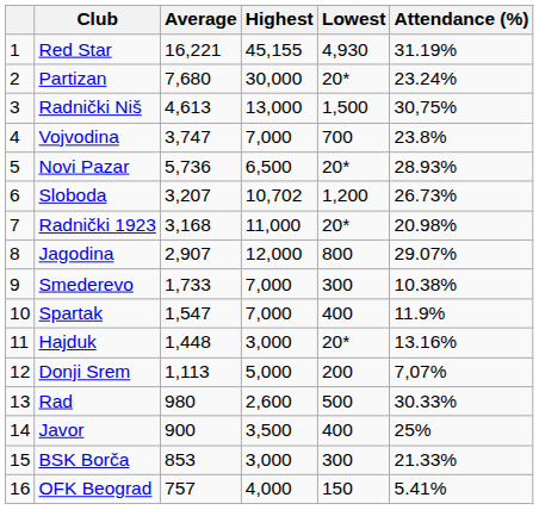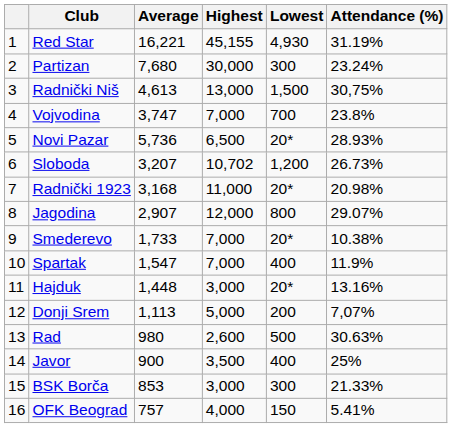 <table class="wikitable sortable">
 <tr>
 <th></th>
 <th>Club</th>
 <th>Average</th>
 <th>Highest</th>
 <th>Lowest</th>
 <th>Attendance (%)</th>
 </tr>
 <tr>
 <td>1</td>
 <td><a href='#'>Red Star</a></td>
 <td>16,221</td>
 <td>45,155</td>
 <td>4,930</td>
 <td>31.19%</td>
 </tr>
 <tr>
 <td>2</td>
 <td><a href='#'>Partizan</a></td>
 <td>7,680</td>
 <td>30,000</td>
-<td>20*</td>
+<td>300</td>
 <td>23.24%</td>
 </tr>
 <tr>
 <td>3</td>
 <td><a href='#'>Radnički Niš</a></td>
 <td>4,613</td>
 <td>13,000</td>
 <td>1,500</td>
 <td>30,75%</td>
 </tr>
 <tr>
 <td>4</td>
 <td><a href='#'>Vojvodina</a></td>
 <td>3,747</td>
 <td>7,000</td>
 <td>700</td>
 <td>23.8%</td>
 </tr>
 <tr>
 <td>5</td>
 <td><a href='#'>Novi Pazar</a></td>
 <td>5,736</td>
 <td>6,500</td>
 <td>20*</td>
 <td>28.93%</td>
 </tr>
 <tr>
 <td>6</td>
 <td><a href='#'>Sloboda</a></td>
 <td>3,207</td>
 <td>10,702</td>
 <td>1,200</td>
 <td>26.73%</td>
 </tr>
 <tr>
 <td>7</td>
 <td><a href='#'>Radnički 1923</a></td>
 <td>3,168</td>
 <td>11,000</td>
 <td>20*</td>
 <td>20.98%</td>
 </tr>
 <tr>
 <td>8</td>
 <td><a href='#'>Jagodina</a></td>
 <td>2,907</td>
 <td>12,000</td>
 <td>800</td>
 <td>29.07%</td>
 </tr>
 <tr>
 <td>9</td>
 <td><a href='#'>Smederevo</a></td>
 <td>1,733</td>
 <td>7,000</td>
-<td>300</td>
+<td>20*</td>
 <td>10.38%</td>
 </tr>
 <tr>
 <td>10</td>
 <td><a href='#'>Spartak</a></td>
 <td>1,547</td>
 <td>7,000</td>
 <td>400</td>
 <td>11.9%</td>
 </tr>
 <tr>
 <td>11</td>
 <td><a href='#'>Hajduk</a></td>
 <td>1,448</td>
 <td>3,000</td>
 <td>20*</td>
 <td>13.16%</td>
 </tr>
 <tr>
 <td>12</td>
 <td><a href='#'>Donji Srem</a></td>
 <td>1,113</td>
 <td>5,000</td>
 <td>200</td>
 <td>7,07%</td>
 </tr>
 <tr>
 <td>13</td>
 <td><a href='#'>Rad</a></td>
 <td>980</td>
 <td>2,600</td>
 <td>500</td>
-<td>30.33%</td>
+<td>30.63%</td>
 </tr>
 <tr>
 <td>14</td>
 <td><a href='#'>Javor</a></td>
 <td>900</td>
 <td>3,500</td>
 <td>400</td>
 <td>25%</td>
 </tr>
 <tr>
 <td>15</td>
 <td><a href='#'>BSK Borča</a></td>
 <td>853</td>
 <td>3,000</td>
 <td>300</td>
 <td>21.33%</td>
 </tr>
 <tr>
 <td>16</td>
 <td><a href='#'>OFK Beograd</a></td>
 <td>757</td>
 <td>4,000</td>
 <td>150</td>
 <td>5.41%</td>
 </tr>
 </table>
